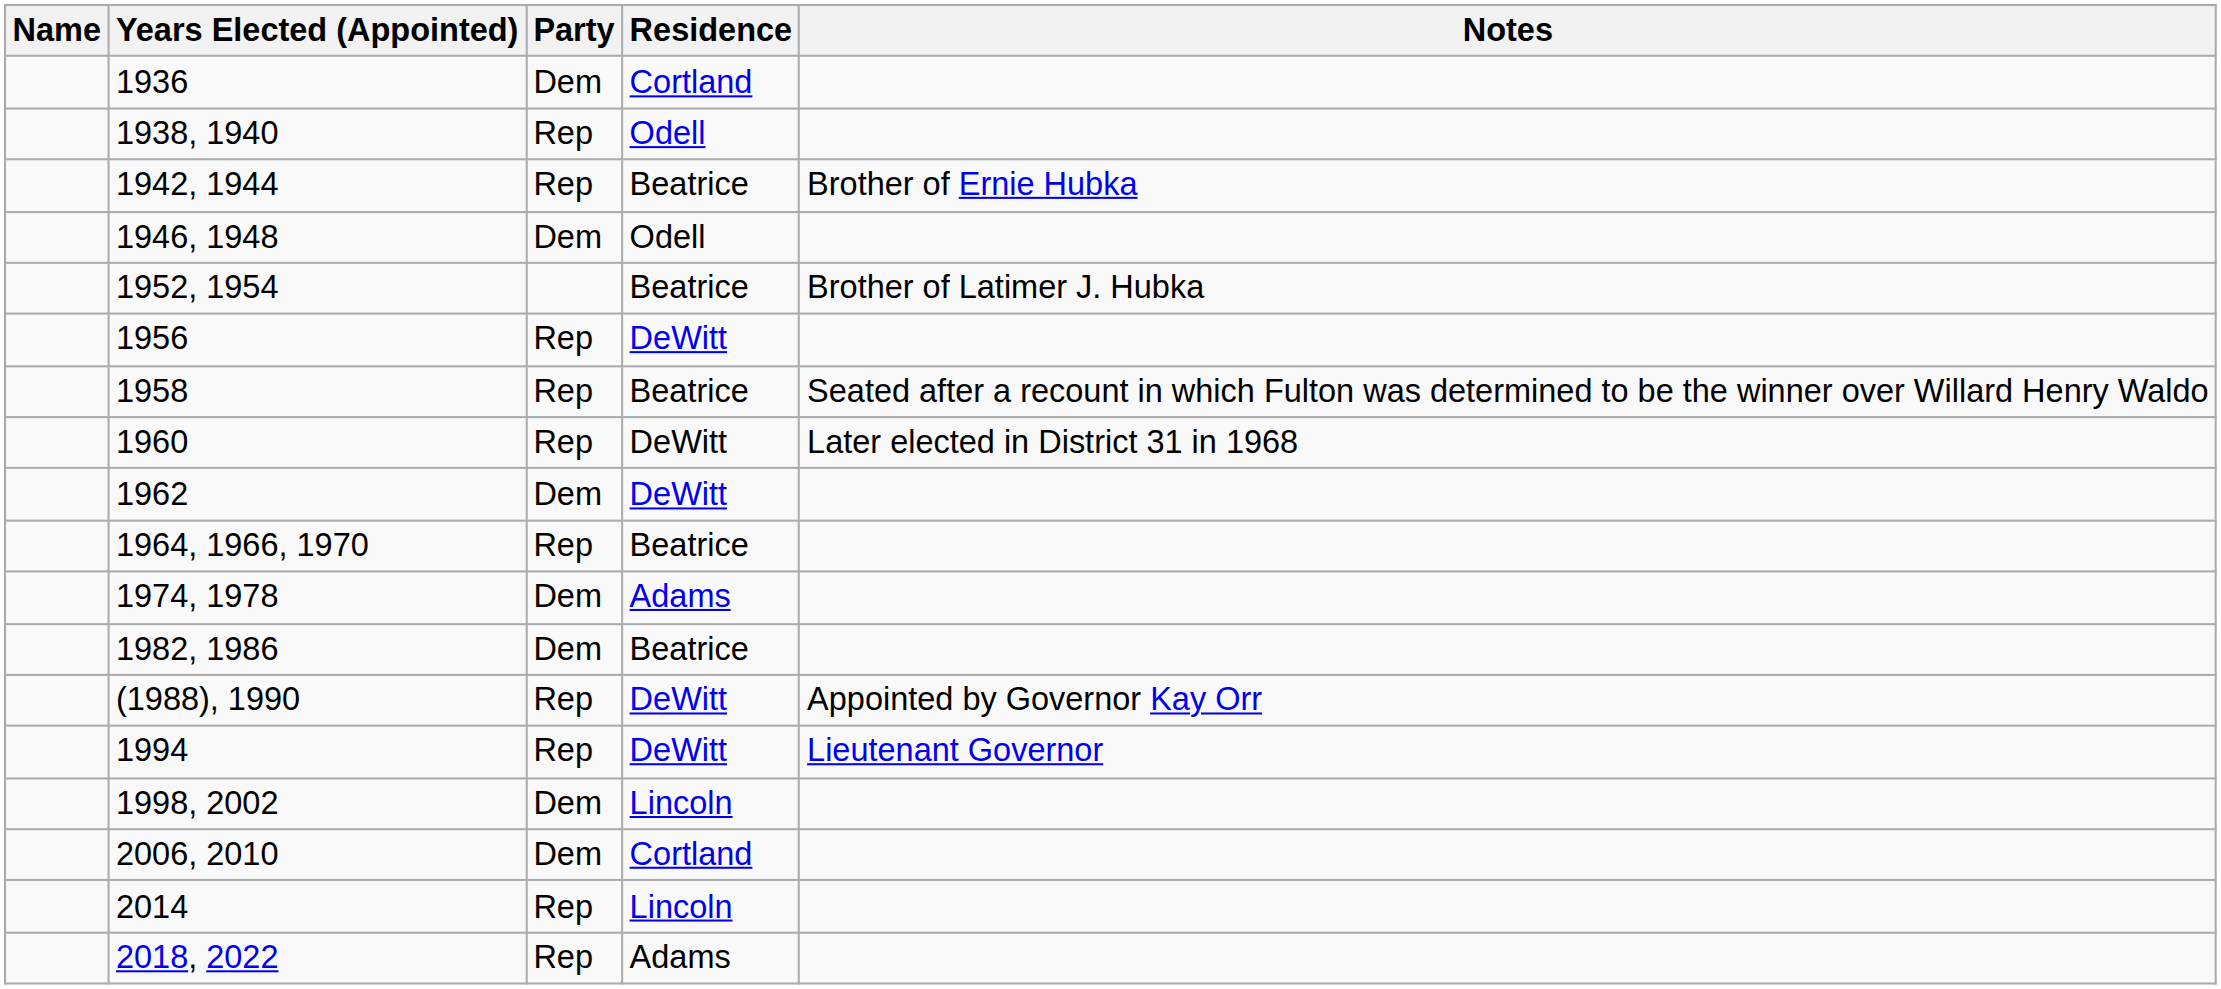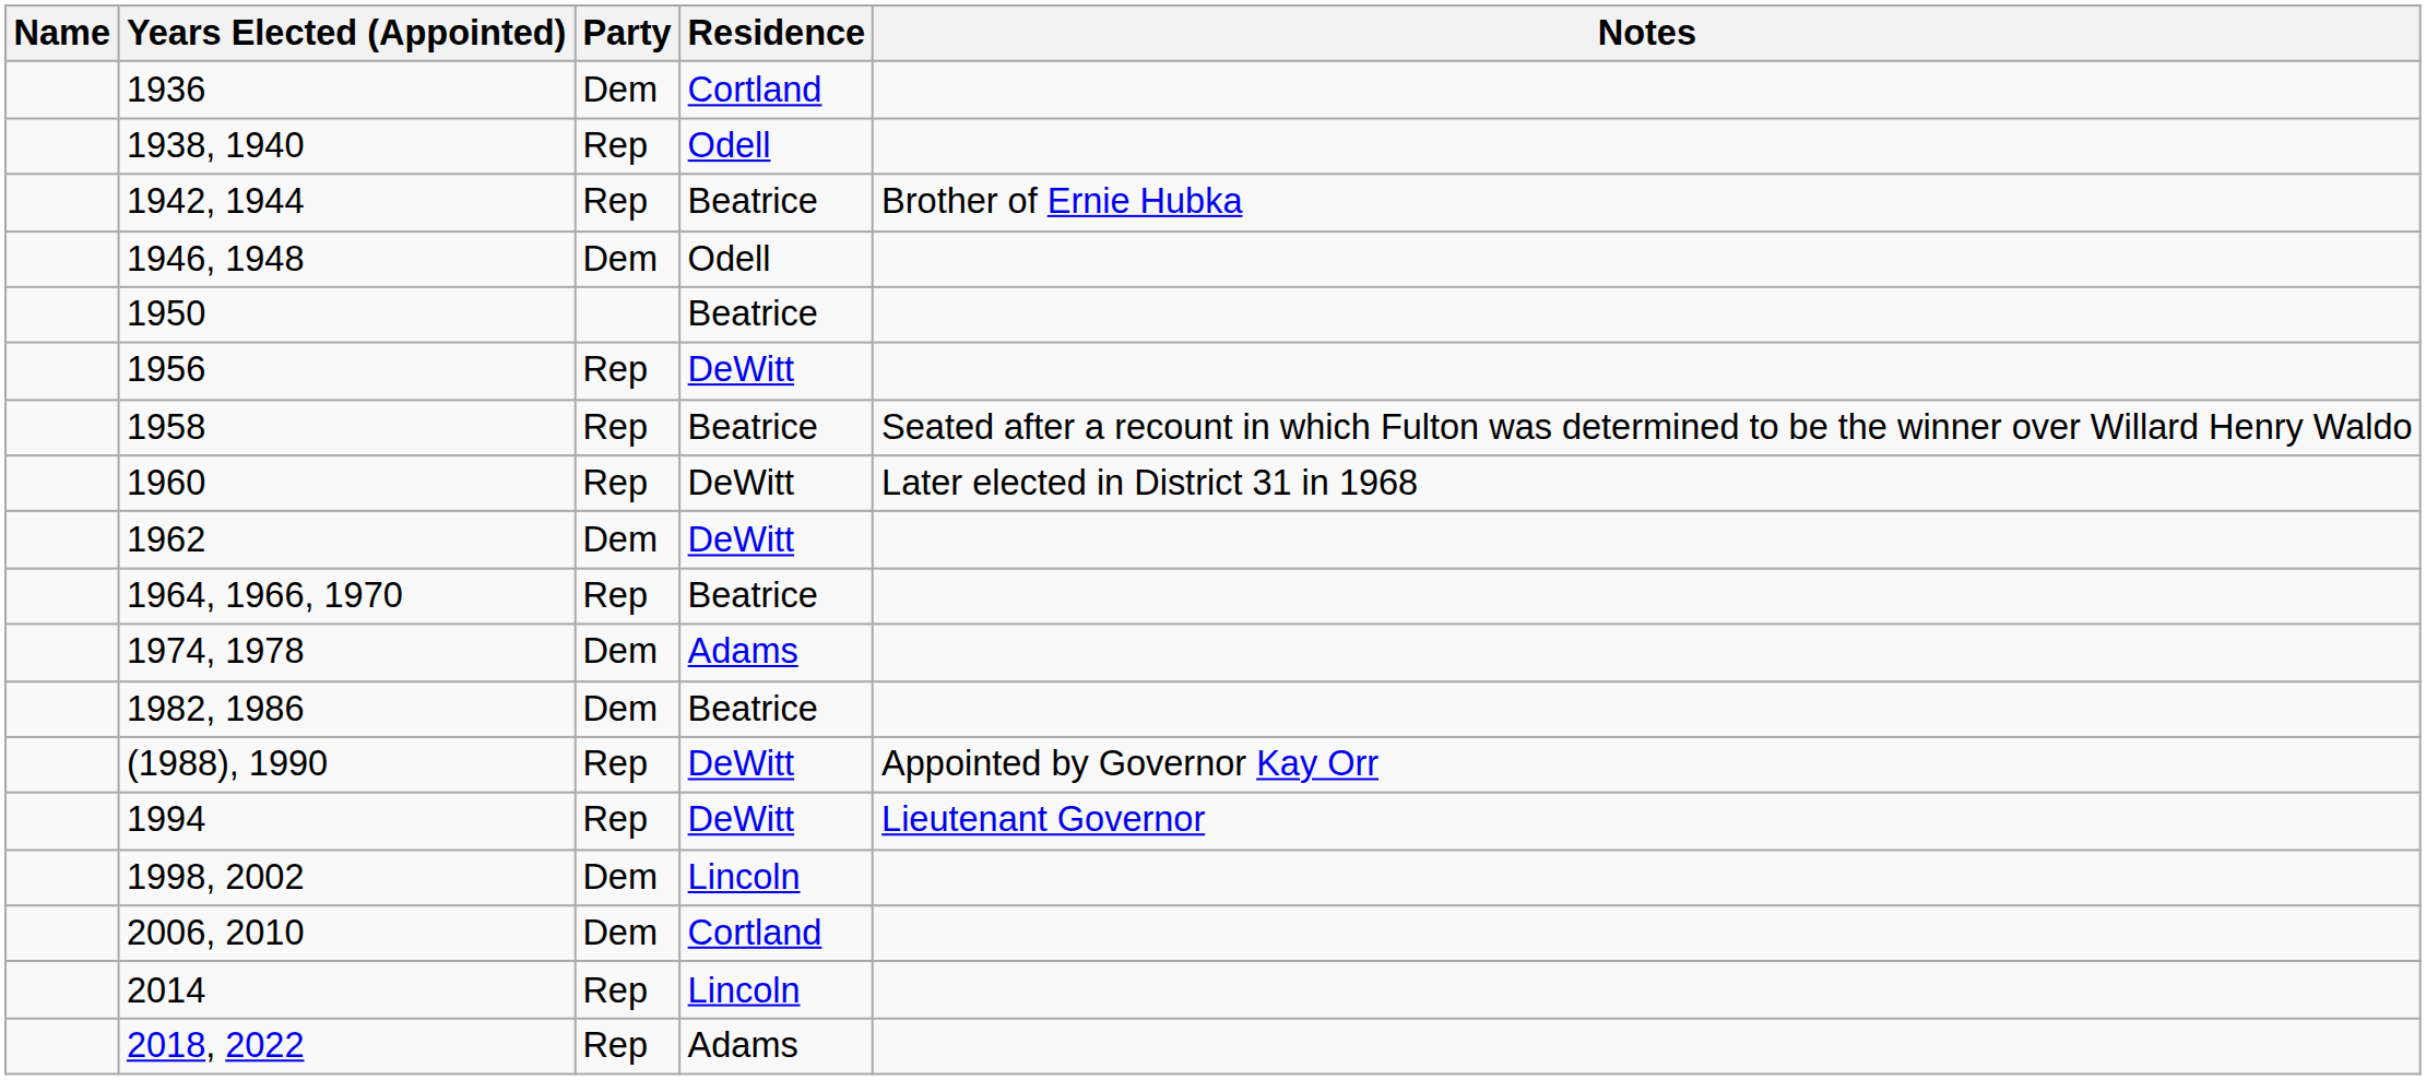 <table class="wikitable sortable">
 <tr>
 <th>Name</th>
 <th>Years Elected (Appointed)</th>
 <th>Party</th>
 <th>Residence</th>
 <th>Notes</th>
 </tr>
 <tr>
 <td></td>
 <td>1936</td>
 <td>Dem</td>
 <td><a href='#'>Cortland</a></td>
 <td></td>
 </tr>
 <tr>
 <td></td>
 <td>1938, 1940</td>
 <td>Rep</td>
 <td><a href='#'>Odell</a></td>
 <td></td>
 </tr>
 <tr>
 <td></td>
 <td>1942, 1944</td>
 <td>Rep</td>
 <td>Beatrice</td>
 <td>Brother of <a href='#'>Ernie Hubka</a></td>
 </tr>
 <tr>
 <td></td>
 <td>1946, 1948</td>
 <td>Dem</td>
 <td>Odell</td>
 <td></td>
 </tr>
 <tr>
 <td></td>
-<td>1952, 1954</td>
+<td>1950</td>
 <td></td>
 <td>Beatrice</td>
-<td>Brother of Latimer J. Hubka</td>
+<td></td>
 </tr>
 <tr>
 <td></td>
 <td>1956</td>
 <td>Rep</td>
 <td><a href='#'>DeWitt</a></td>
 <td></td>
 </tr>
 <tr>
 <td></td>
 <td>1958</td>
 <td>Rep</td>
 <td>Beatrice</td>
 <td>Seated after a recount in which Fulton was determined to be the winner over Willard Henry Waldo</td>
 </tr>
 <tr>
 <td></td>
 <td>1960</td>
 <td>Rep</td>
 <td>DeWitt</td>
 <td>Later elected in District 31 in 1968</td>
 </tr>
 <tr>
 <td></td>
 <td>1962</td>
 <td>Dem</td>
 <td><a href='#'>DeWitt</a></td>
 <td></td>
 </tr>
 <tr>
 <td></td>
 <td>1964, 1966, 1970</td>
 <td>Rep</td>
 <td>Beatrice</td>
 <td></td>
 </tr>
 <tr>
 <td></td>
 <td>1974, 1978</td>
 <td>Dem</td>
 <td><a href='#'>Adams</a></td>
 <td></td>
 </tr>
 <tr>
 <td></td>
 <td>1982, 1986</td>
 <td>Dem</td>
 <td>Beatrice</td>
 <td></td>
 </tr>
 <tr>
 <td></td>
 <td>(1988), 1990</td>
 <td>Rep</td>
 <td><a href='#'>DeWitt</a></td>
 <td>Appointed by Governor <a href='#'>Kay Orr</a></td>
 </tr>
 <tr>
 <td></td>
 <td>1994</td>
 <td>Rep</td>
 <td><a href='#'>DeWitt</a></td>
 <td><a href='#'>Lieutenant Governor</a></td>
 </tr>
 <tr>
 <td></td>
 <td>1998, 2002</td>
 <td>Dem</td>
 <td><a href='#'>Lincoln</a></td>
 <td></td>
 </tr>
 <tr>
 <td></td>
 <td>2006, 2010</td>
 <td>Dem</td>
 <td><a href='#'>Cortland</a></td>
 <td></td>
 </tr>
 <tr>
 <td></td>
 <td>2014</td>
 <td>Rep</td>
 <td><a href='#'>Lincoln</a></td>
 <td></td>
 </tr>
 <tr>
 <td></td>
 <td><a href='#'>2018</a>, <a href='#'>2022</a></td>
 <td>Rep</td>
 <td>Adams</td>
 <td></td>
 </tr>
 </table>
